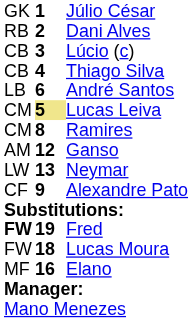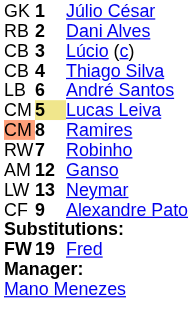 <table style="font-size: 90%" cellspacing="0" cellpadding="0">
 <tr>
 <th width="25"></th>
 <th width="25"></th>
 </tr>
 <tr>
 <td>GK</td>
 <td><strong>1</strong></td>
 <td><a href='#'>Júlio César</a></td>
 </tr>
 <tr>
 <td>RB</td>
 <td><strong>2</strong></td>
 <td><a href='#'>Dani Alves</a></td>
 </tr>
 <tr>
 <td>CB</td>
 <td><strong>3</strong></td>
 <td><a href='#'>Lúcio</a> (<a href='#'>c</a>)</td>
 </tr>
 <tr>
 <td>CB</td>
 <td><strong>4</strong></td>
 <td><a href='#'>Thiago Silva</a></td>
 <td></td>
 </tr>
 <tr>
 <td>LB</td>
 <td><strong>6</strong></td>
 <td><a href='#'>André Santos</a></td>
 </tr>
 <tr>
 <td>CM</td>
 <td style="background: khaki;"><strong>5</strong></td>
 <td><a href='#'>Lucas Leiva</a></td>
 </tr>
 <tr>
-<td>CM</td>
+<td style="background: lightsalmon;">CM</td>
 <td><strong>8</strong></td>
 <td><a href='#'>Ramires</a></td>
+<td></td>
+<td></td>
+</tr>
+<tr>
+<td>RW</td>
+<td><strong>7</strong></td>
+<td><a href='#'>Robinho</a></td>
 <td></td>
 <td></td>
 </tr>
 <tr>
 <td>AM</td>
 <td><strong>12</strong></td>
 <td><a href='#'>Ganso</a></td>
 </tr>
 <tr>
 <td>LW</td>
 <td><strong>13</strong></td>
 <td><a href='#'>Neymar</a></td>
 </tr>
 <tr>
 <td>CF</td>
 <td><strong>9</strong></td>
 <td><a href='#'>Alexandre Pato</a></td>
 <td></td>
 <td></td>
 </tr>
 <tr>
 <td colspan=3><strong>Substitutions:</strong></td>
 </tr>
 <tr>
 <td><strong>FW</strong></td>
 <td><strong>19</strong></td>
 <td><a href='#'>Fred</a></td>
 <td></td>
 <td></td>
 </tr>
 <tr>
-<td>FW</td>
-<td><strong>18</strong></td>
-<td><a href='#'>Lucas Moura</a></td>
-<td></td>
-<td></td>
-</tr>
-<tr>
-<td>MF</td>
-<td><strong>16</strong></td>
-<td><a href='#'>Elano</a></td>
-<td></td>
-<td></td>
-</tr>
-<tr>
 <td colspan=3><strong>Manager:</strong></td>
 </tr>
 <tr>
 <td colspan=3><a href='#'>Mano Menezes</a></td>
 </tr>
 </table>
